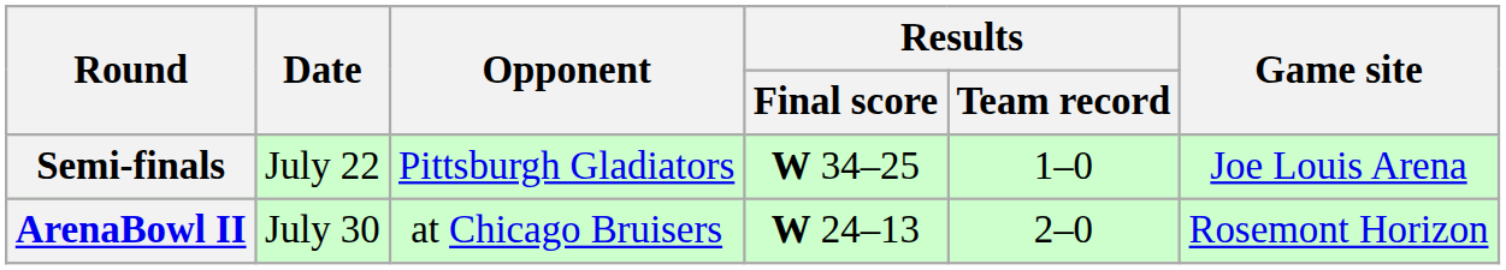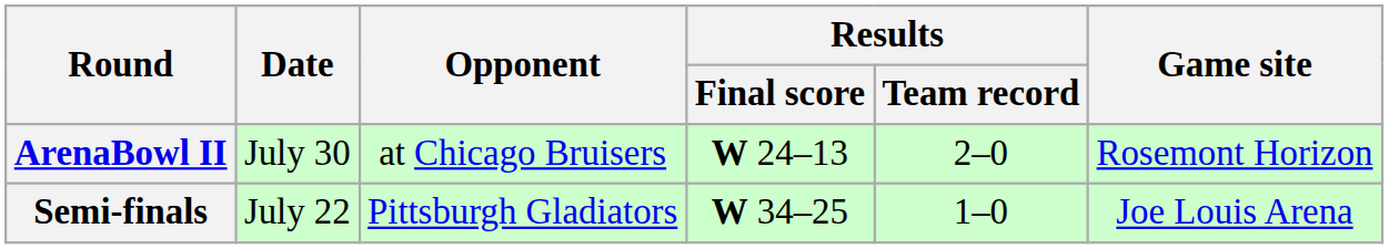 <table class="wikitable" align="center" style="font-size: 92%">
 <tr>
 <th rowspan="2">Round</th>
 <th rowspan="2">Date</th>
 <th rowspan="2">Opponent</th>
 <th colspan="2">Results</th>
 <th rowspan="2">Game site</th>
 </tr>
 <tr>
 <th>Final score</th>
 <th>Team record</th>
 </tr>
 <tr style="background:#cfc">
+<th><a href='#'>ArenaBowl II</a></th>
+<td style="text-align:center;">July 30</td>
+<td style="text-align:center;">at <a href='#'>Chicago Bruisers</a></td>
+<td style="text-align:center;"><strong>W</strong> 24–13</td>
+<td style="text-align:center;">2–0</td>
+<td style="text-align:center;"><a href='#'>Rosemont Horizon</a></td>
+</tr>
+<tr style="background:#cfc">
 <th>Semi-finals</th>
 <td style="text-align:center;">July 22</td>
 <td style="text-align:center;"><a href='#'>Pittsburgh Gladiators</a></td>
 <td style="text-align:center;"><strong>W</strong> 34–25</td>
 <td style="text-align:center;">1–0</td>
 <td style="text-align:center;"><a href='#'>Joe Louis Arena</a></td>
 </tr>
-<tr style="background:#cfc">
-<th><a href='#'>ArenaBowl II</a></th>
-<td style="text-align:center;">July 30</td>
-<td style="text-align:center;">at <a href='#'>Chicago Bruisers</a></td>
-<td style="text-align:center;"><strong>W</strong> 24–13</td>
-<td style="text-align:center;">2–0</td>
-<td style="text-align:center;"><a href='#'>Rosemont Horizon</a></td>
-</tr>
 </table>
